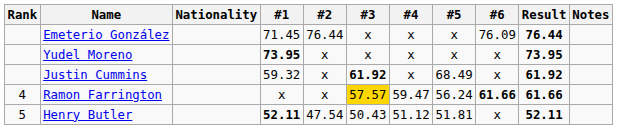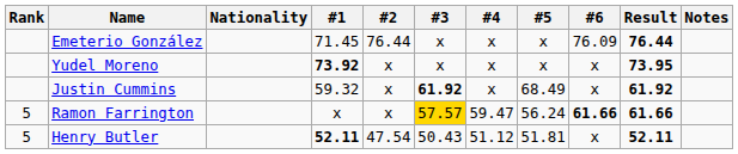 <table class="wikitable sortable" style="text-align:center;font-size:95%">
 <tr>
 <th>Rank</th>
 <th>Name</th>
 <th>Nationality</th>
 <th>#1</th>
 <th>#2</th>
 <th>#3</th>
 <th>#4</th>
 <th>#5</th>
 <th>#6</th>
 <th>Result</th>
 <th>Notes</th>
 </tr>
 <tr>
 <td></td>
 <td align=left><a href='#'>Emeterio González</a></td>
 <td align=left></td>
 <td>71.45</td>
 <td>76.44</td>
 <td>x</td>
 <td>x</td>
 <td>x</td>
 <td>76.09</td>
 <td><strong>76.44</strong></td>
 <td></td>
 </tr>
 <tr>
 <td></td>
 <td align=left><a href='#'>Yudel Moreno</a></td>
 <td align=left></td>
-<td><strong>73.95</strong></td>
+<td><strong>73.92</strong></td>
 <td>x</td>
 <td>x</td>
 <td>x</td>
 <td>x</td>
 <td>x</td>
 <td><strong>73.95</strong></td>
 <td></td>
 </tr>
 <tr>
 <td></td>
 <td align=left><a href='#'>Justin Cummins</a></td>
 <td align=left></td>
 <td>59.32</td>
 <td>x</td>
 <td><strong>61.92</strong></td>
 <td>x</td>
 <td>68.49</td>
 <td>x</td>
 <td><strong>61.92</strong></td>
 <td></td>
 </tr>
 <tr>
-<td>4</td>
+<td>5</td>
 <td align=left><a href='#'>Ramon Farrington</a></td>
 <td align=left></td>
 <td>x</td>
 <td>x</td>
 <td style="background: gold;">57.57</td>
 <td>59.47</td>
 <td>56.24</td>
 <td><strong>61.66</strong></td>
 <td><strong>61.66</strong></td>
 <td></td>
 </tr>
 <tr>
 <td>5</td>
 <td align=left><a href='#'>Henry Butler</a></td>
 <td align=left></td>
 <td><strong>52.11</strong></td>
 <td>47.54</td>
 <td>50.43</td>
 <td>51.12</td>
 <td>51.81</td>
 <td>x</td>
 <td><strong>52.11</strong></td>
 <td></td>
 </tr>
 </table>
